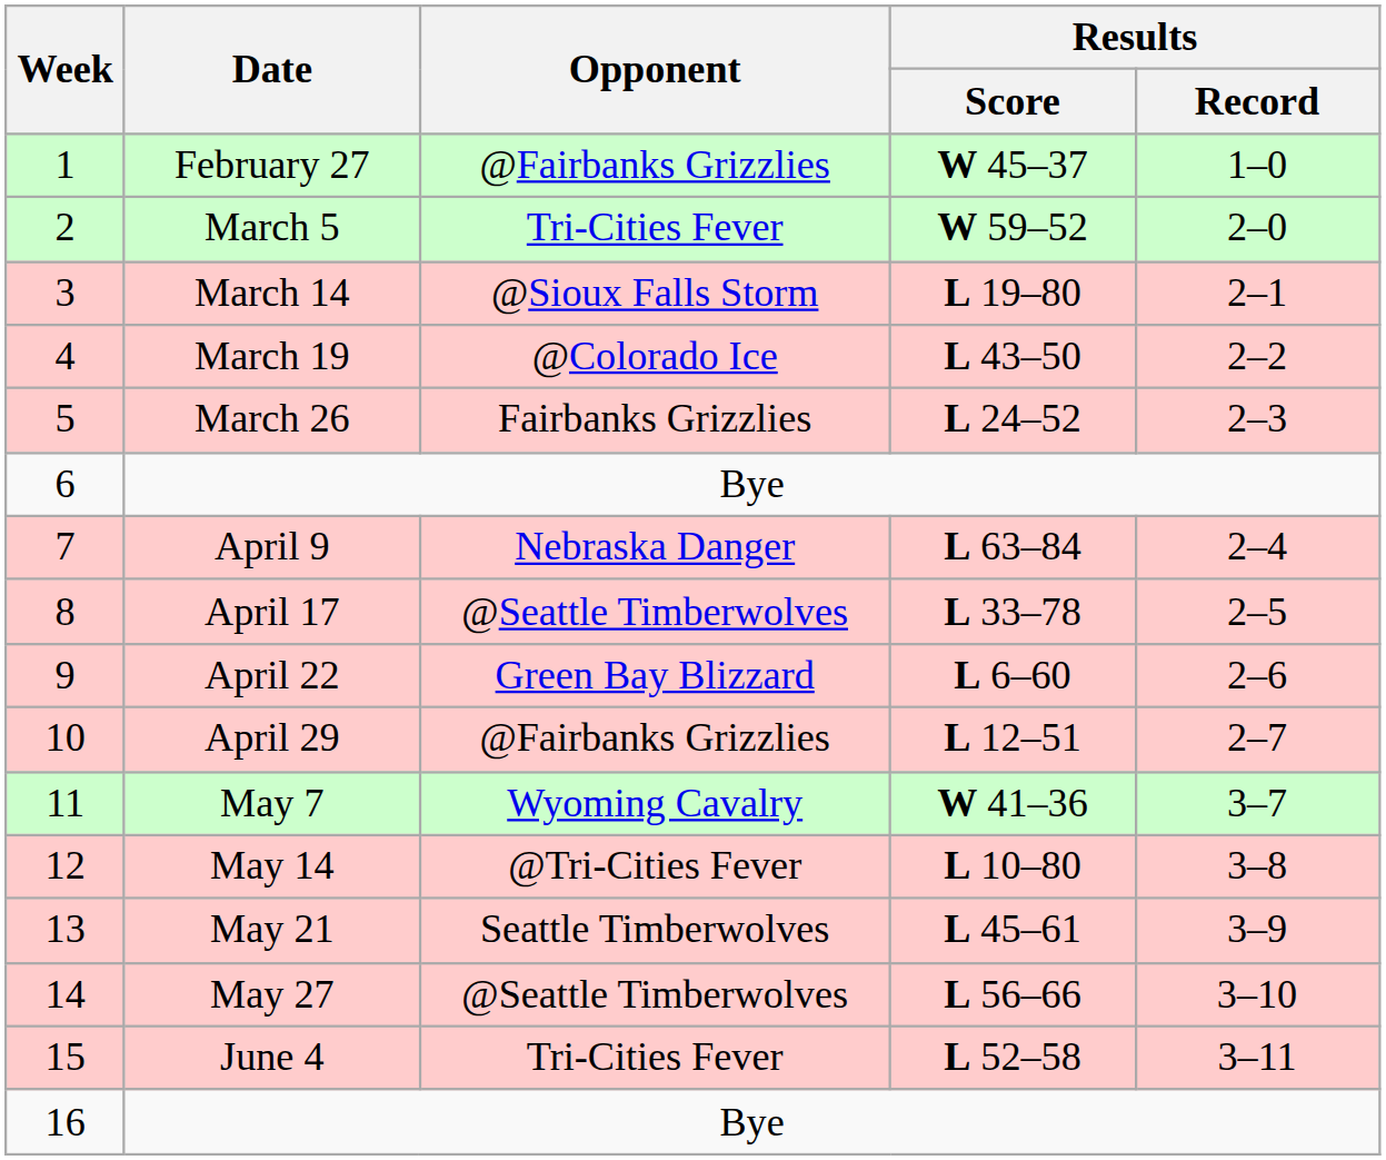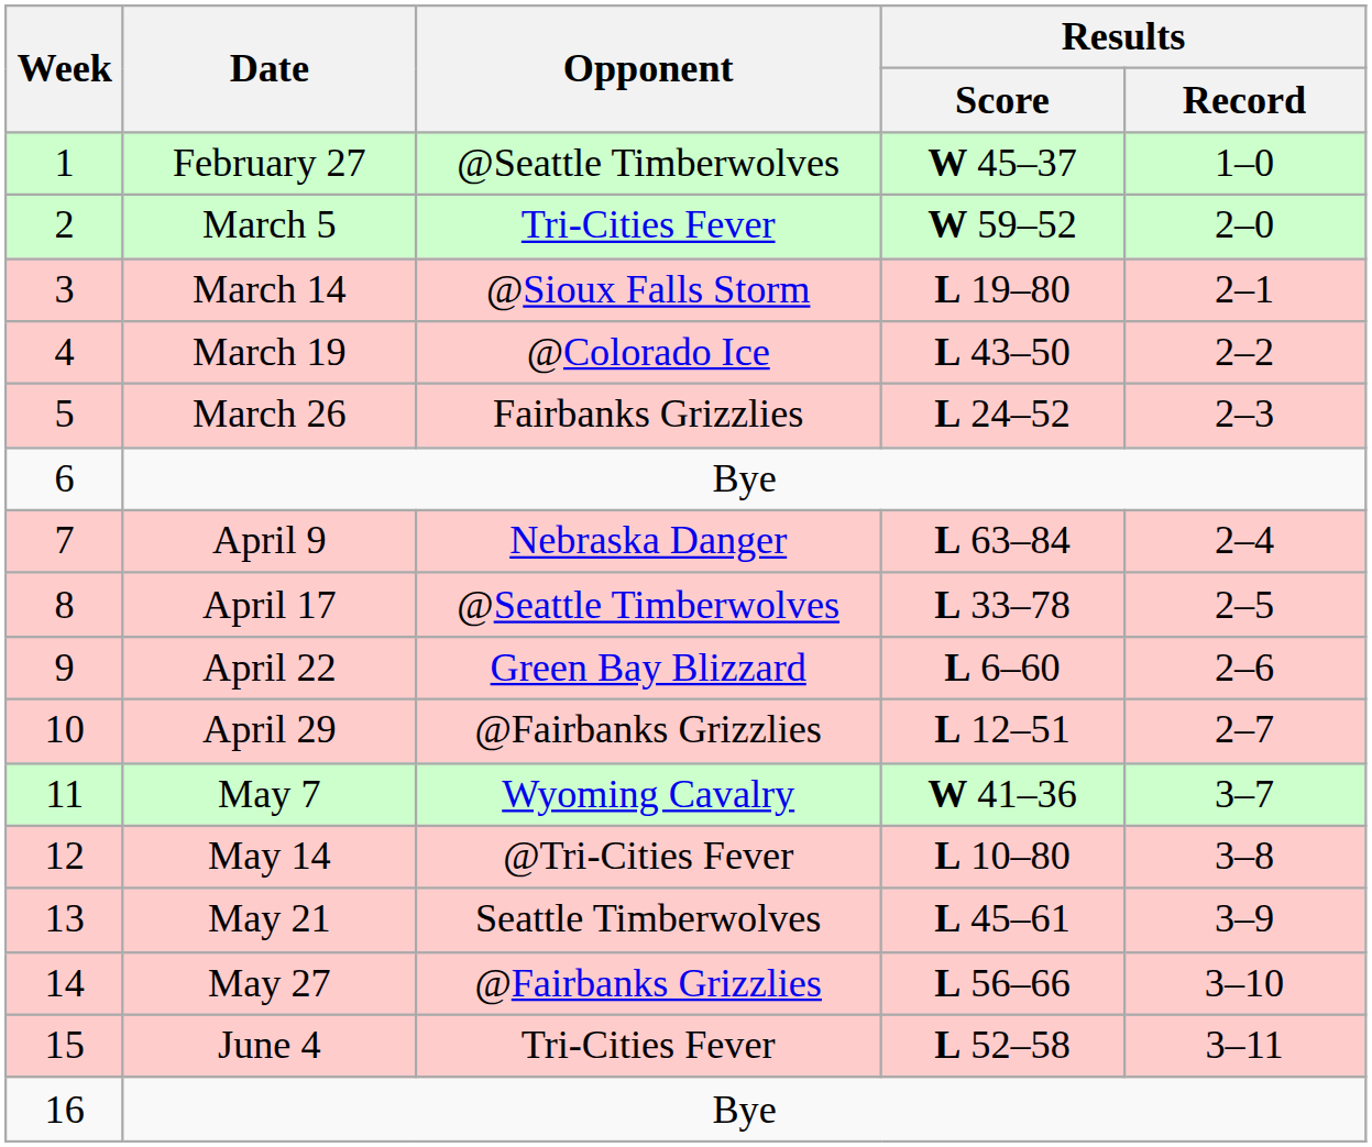 <table class="wikitable" style="text-align:center">
 <tr>
 <th rowspan="2" width="40">Week</th>
 <th rowspan="2" width="110">Date</th>
 <th rowspan="2" width="180">Opponent</th>
 <th colspan="2" width="180">Results</th>
 </tr>
 <tr>
 <th width="90">Score</th>
 <th width="90">Record</th>
 </tr>
 <tr bgcolor="#CCFFCC">
 <td>1</td>
 <td>February 27</td>
-<td>@<a href='#'>Fairbanks Grizzlies</a></td>
+<td>@Seattle Timberwolves</td>
 <td><strong>W</strong> 45–37</td>
 <td>1–0</td>
 </tr>
 <tr bgcolor="#CCFFCC">
 <td>2</td>
 <td>March 5</td>
 <td><a href='#'>Tri-Cities Fever</a></td>
 <td><strong>W</strong> 59–52</td>
 <td>2–0</td>
 </tr>
 <tr bgcolor="#FFCCCC">
 <td>3</td>
 <td>March 14</td>
 <td>@<a href='#'>Sioux Falls Storm</a></td>
 <td><strong>L</strong> 19–80</td>
 <td>2–1</td>
 </tr>
 <tr bgcolor="#FFCCCC">
 <td>4</td>
 <td>March 19</td>
 <td>@<a href='#'>Colorado Ice</a></td>
 <td><strong>L</strong> 43–50</td>
 <td>2–2</td>
 </tr>
 <tr bgcolor="#FFCCCC">
 <td>5</td>
 <td>March 26</td>
 <td>Fairbanks Grizzlies</td>
 <td><strong>L</strong> 24–52</td>
 <td>2–3</td>
 </tr>
 <tr>
 <td>6</td>
 <td colspan=5>Bye</td>
 </tr>
 <tr bgcolor="#FFCCCC">
 <td>7</td>
 <td>April 9</td>
 <td><a href='#'>Nebraska Danger</a></td>
 <td><strong>L</strong> 63–84</td>
 <td>2–4</td>
 </tr>
 <tr bgcolor="#FFCCCC">
 <td>8</td>
 <td>April 17</td>
 <td>@<a href='#'>Seattle Timberwolves</a></td>
 <td><strong>L</strong> 33–78</td>
 <td>2–5</td>
 </tr>
 <tr bgcolor="#FFCCCC">
 <td>9</td>
 <td>April 22</td>
 <td><a href='#'>Green Bay Blizzard</a></td>
 <td><strong>L</strong> 6–60</td>
 <td>2–6</td>
 </tr>
 <tr bgcolor="#FFCCCC">
 <td>10</td>
 <td>April 29</td>
 <td>@Fairbanks Grizzlies</td>
 <td><strong>L</strong> 12–51</td>
 <td>2–7</td>
 </tr>
 <tr bgcolor="#CCFFCC">
 <td>11</td>
 <td>May 7</td>
 <td><a href='#'>Wyoming Cavalry</a></td>
 <td><strong>W</strong> 41–36</td>
 <td>3–7</td>
 </tr>
 <tr bgcolor="#FFCCCC">
 <td>12</td>
 <td>May 14</td>
 <td>@Tri-Cities Fever</td>
 <td><strong>L</strong> 10–80</td>
 <td>3–8</td>
 </tr>
 <tr bgcolor="#FFCCCC">
 <td>13</td>
 <td>May 21</td>
 <td>Seattle Timberwolves</td>
 <td><strong>L</strong> 45–61</td>
 <td>3–9</td>
 </tr>
 <tr bgcolor="#FFCCCC">
 <td>14</td>
 <td>May 27</td>
-<td>@Seattle Timberwolves</td>
+<td>@<a href='#'>Fairbanks Grizzlies</a></td>
 <td><strong>L</strong> 56–66</td>
 <td>3–10</td>
 </tr>
 <tr bgcolor="#FFCCCC">
 <td>15</td>
 <td>June 4</td>
 <td>Tri-Cities Fever</td>
 <td><strong>L</strong> 52–58</td>
 <td>3–11</td>
 </tr>
 <tr>
 <td>16</td>
 <td colspan=5>Bye</td>
 </tr>
 </table>
